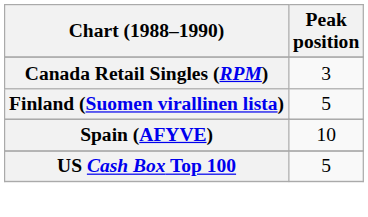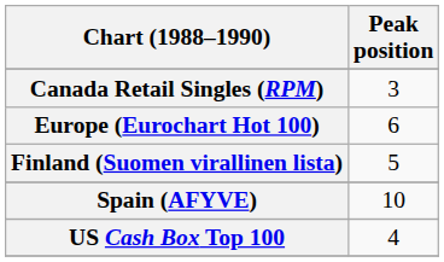 <table class="wikitable sortable plainrowheaders" style="text-align:center">
 <tr>
 <th>Chart (1988–1990)</th>
 <th>Peak <br>position</th>
 </tr>
 <tr>
 </tr>
 <tr>
 </tr>
 <tr>
 </tr>
 <tr>
 </tr>
 <tr>
 <th scope="row">Canada Retail Singles (<em><a href='#'>RPM</a></em>)</th>
 <td>3</td>
+</tr>
+<tr>
+<th scope="row">Europe (<a href='#'>Eurochart Hot 100</a>)</th>
+<td>6</td>
 </tr>
 <tr>
 <th scope="row">Finland (<a href='#'>Suomen virallinen lista</a>)</th>
 <td>5</td>
 </tr>
 <tr>
 </tr>
 <tr>
 </tr>
 <tr>
 </tr>
 <tr>
 </tr>
 <tr>
 </tr>
 <tr>
 <th scope="row">Spain (<a href='#'>AFYVE</a>)</th>
 <td>10</td>
 </tr>
 <tr>
 </tr>
 <tr>
 </tr>
 <tr>
 </tr>
 <tr>
 </tr>
 <tr>
 </tr>
 <tr>
 <th scope="row">US <a href='#'><em>Cash Box</em> Top 100</a></th>
-<td>5</td>
+<td>4</td>
 </tr>
 <tr>
 </tr>
 </table>
